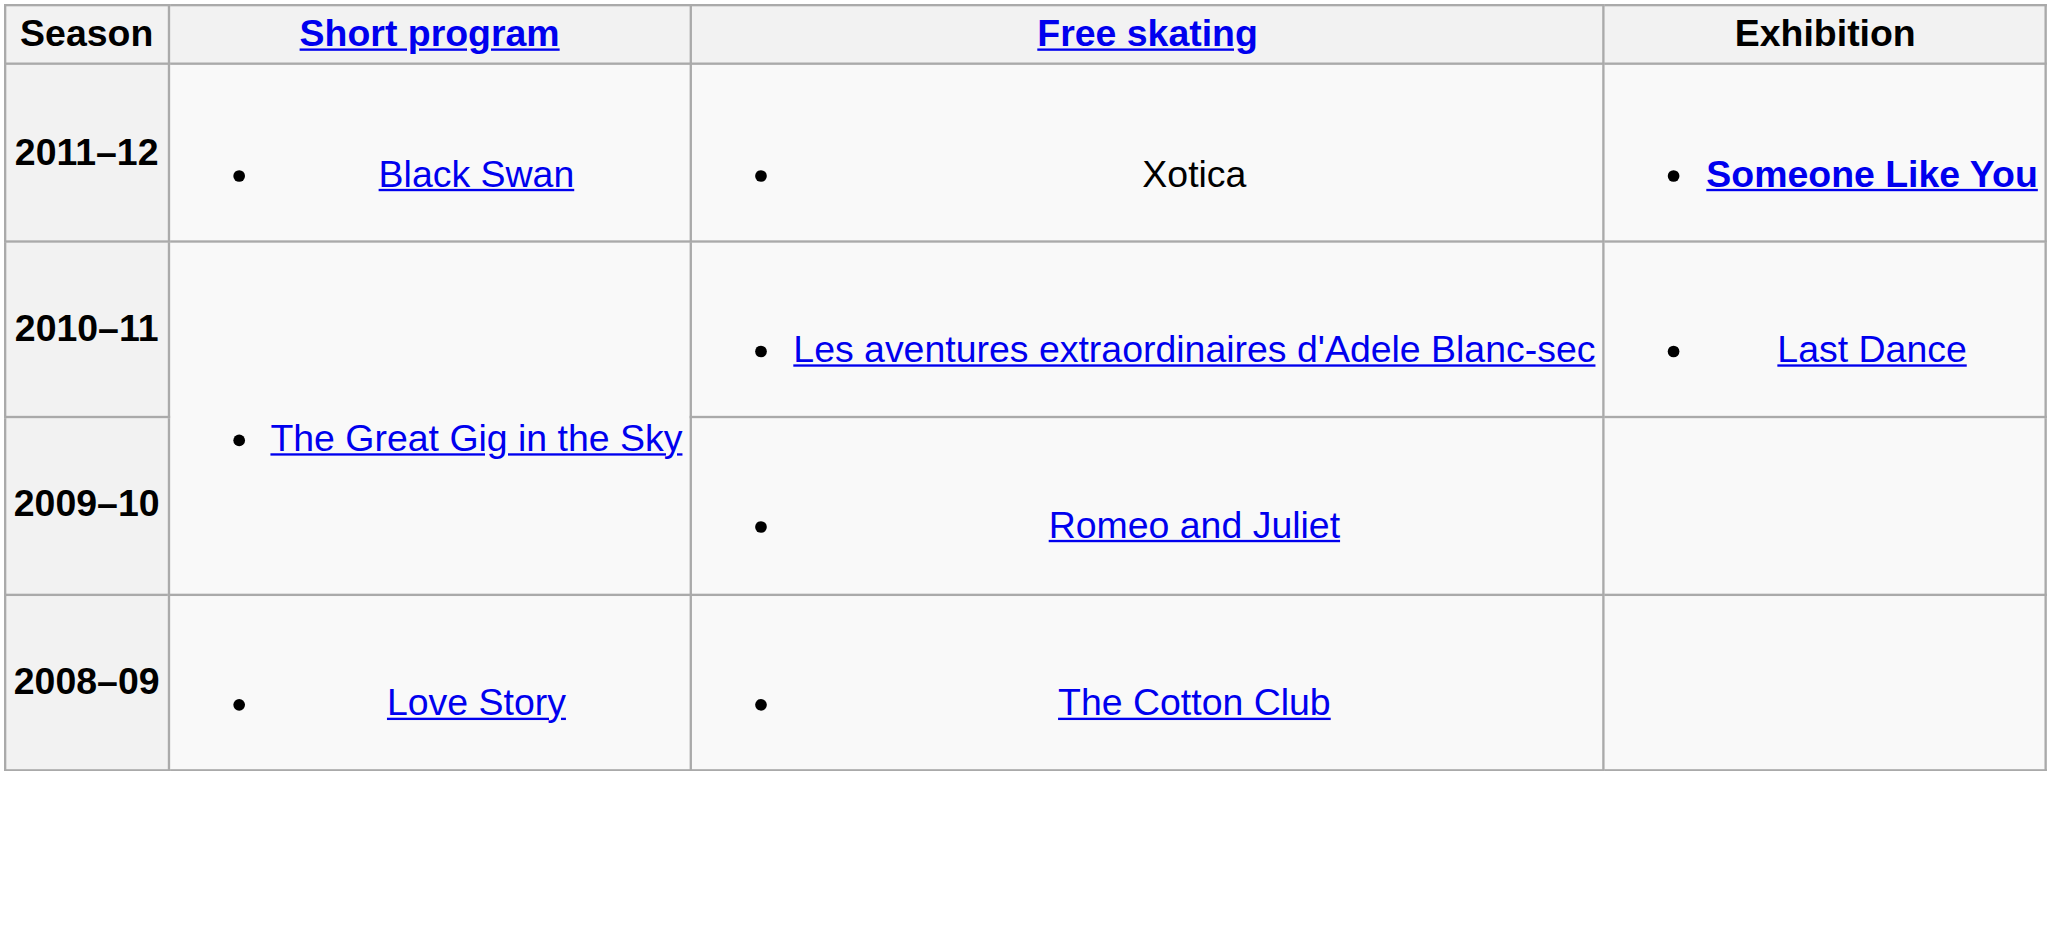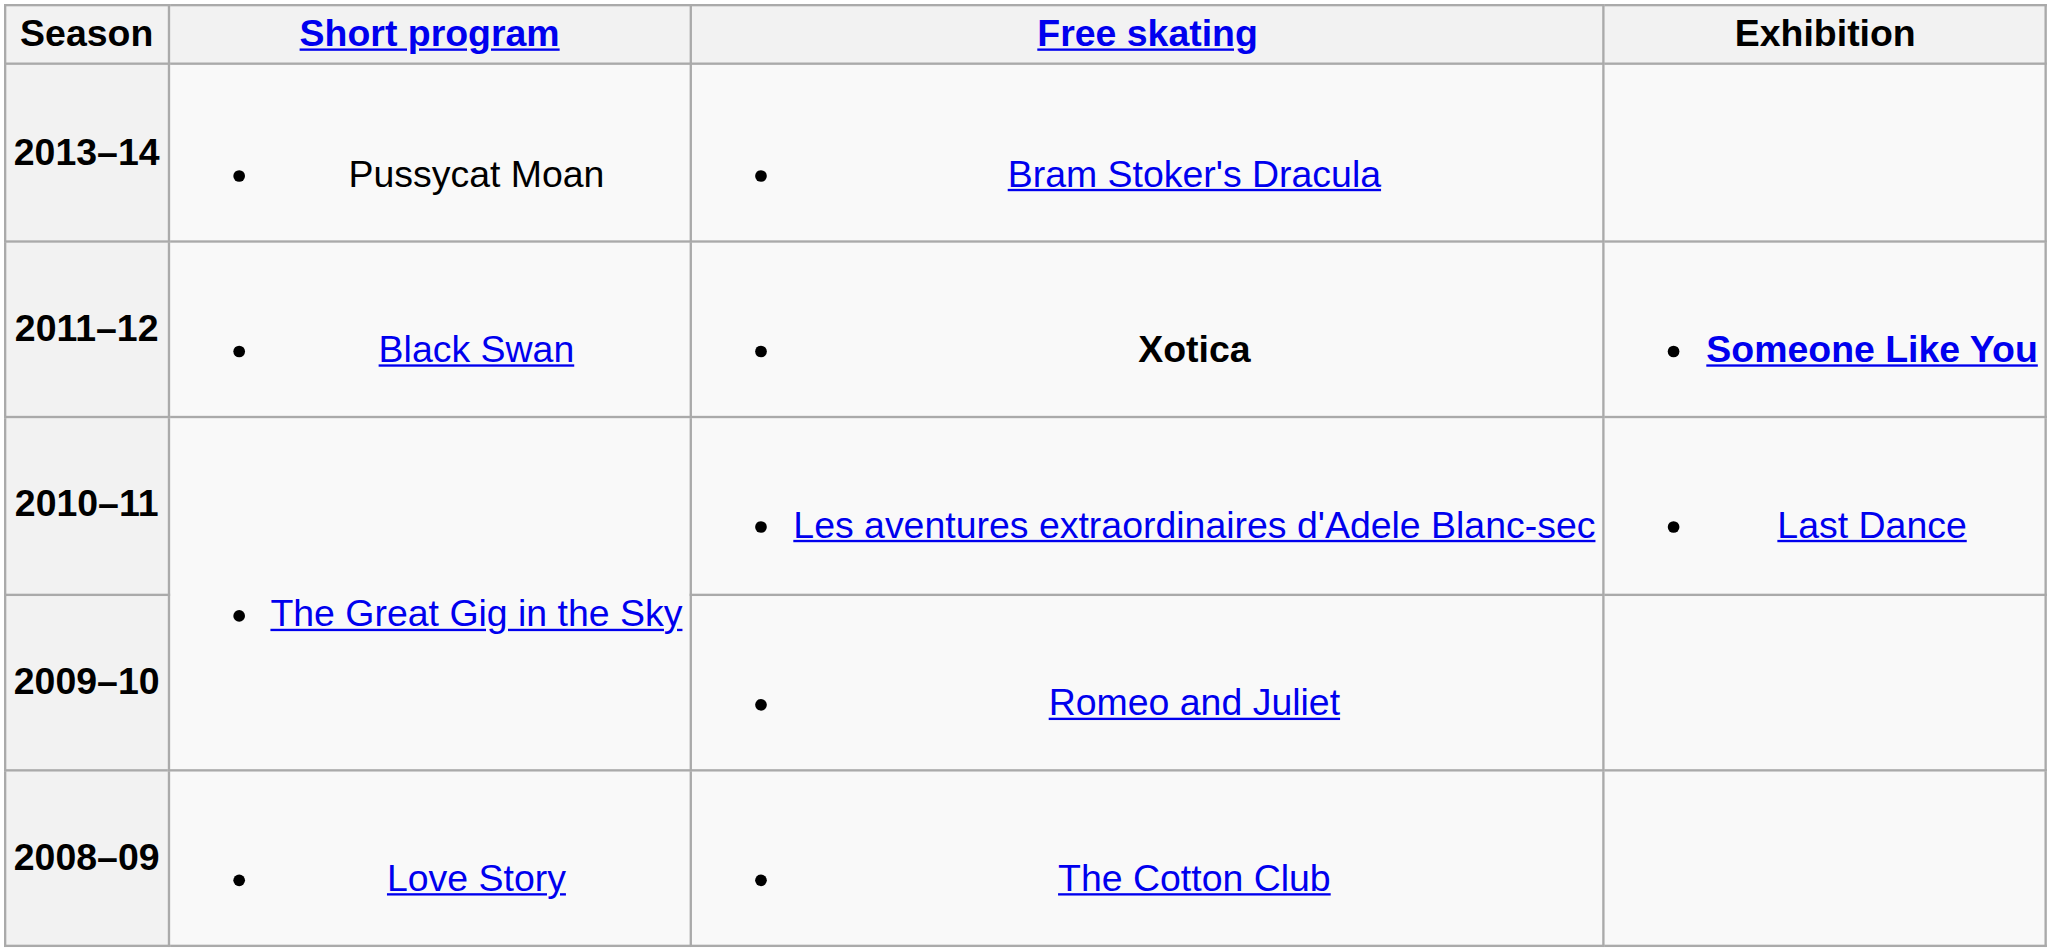 <table class=wikitable style=text-align:center>
 <tr>
 <th>Season</th>
 <th><a href='#'>Short program</a></th>
 <th><a href='#'>Free skating</a></th>
 <th>Exhibition</th>
 </tr>
 <tr>
+<th>2013–14 <br> </th>
+<td><br><ul><li>Pussycat Moan <br></li></ul></td>
+<td><br><ul><li><a href='#'>Bram Stoker's Dracula</a> <br></li></ul></td>
+<td></td>
+</tr>
+<tr>
 <th>2011–12 <br> </th>
 <td><br><ul><li><a href='#'>Black Swan</a> <br></li></ul></td>
-<td><br><ul><li>Xotica <br></li></ul></td>
+<td><strong><br><ul><li>Xotica <br></li></ul></strong></td>
 <td><strong><br><ul><li><a href='#'>Someone Like You</a> <br></li></ul></strong></td>
 </tr>
 <tr>
 <th>2010–11 <br> </th>
 <td rowspan=2><br><ul><li><a href='#'>The Great Gig in the Sky</a> <br></li></ul></td>
 <td><br><ul><li><a href='#'>Les aventures extraordinaires d'Adele Blanc-sec</a> <br></li></ul></td>
 <td><br><ul><li><a href='#'>Last Dance</a> <br></li></ul></td>
 </tr>
 <tr>
 <th>2009–10</th>
 <td><br><ul><li><a href='#'>Romeo and Juliet</a> <br></li></ul></td>
 <td></td>
 </tr>
 <tr>
 <th>2008–09</th>
 <td><br><ul><li><a href='#'>Love Story</a> <br> </li></ul></td>
 <td><br><ul><li><a href='#'>The Cotton Club</a> <br></li></ul></td>
 <td></td>
 </tr>
 </table>
